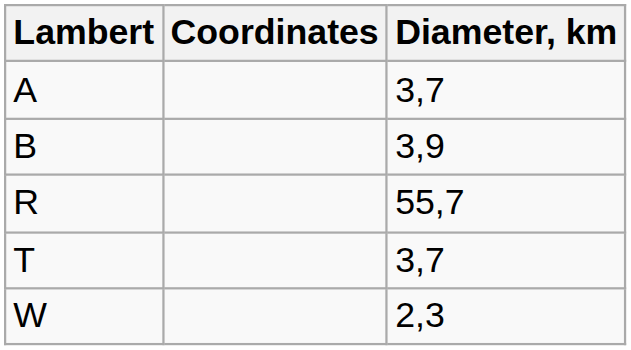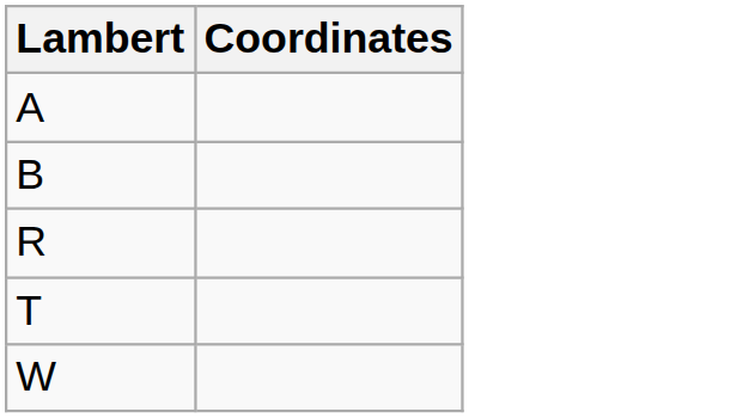 <table class="wikitable" align="center">
 <tr>
 <th>Lambert</th>
 <th class="unsortable">Coordinates</th>
-<th>Diameter, km</th>
 </tr>
 <tr>
 <td>A</td>
 <td></td>
-<td>3,7</td>
 </tr>
 <tr>
 <td>B</td>
 <td></td>
-<td>3,9</td>
 </tr>
 <tr>
 <td>R</td>
 <td></td>
-<td>55,7</td>
 </tr>
 <tr>
 <td>T</td>
 <td></td>
-<td>3,7</td>
 </tr>
 <tr>
 <td>W</td>
 <td></td>
-<td>2,3</td>
 </tr>
 </table>
